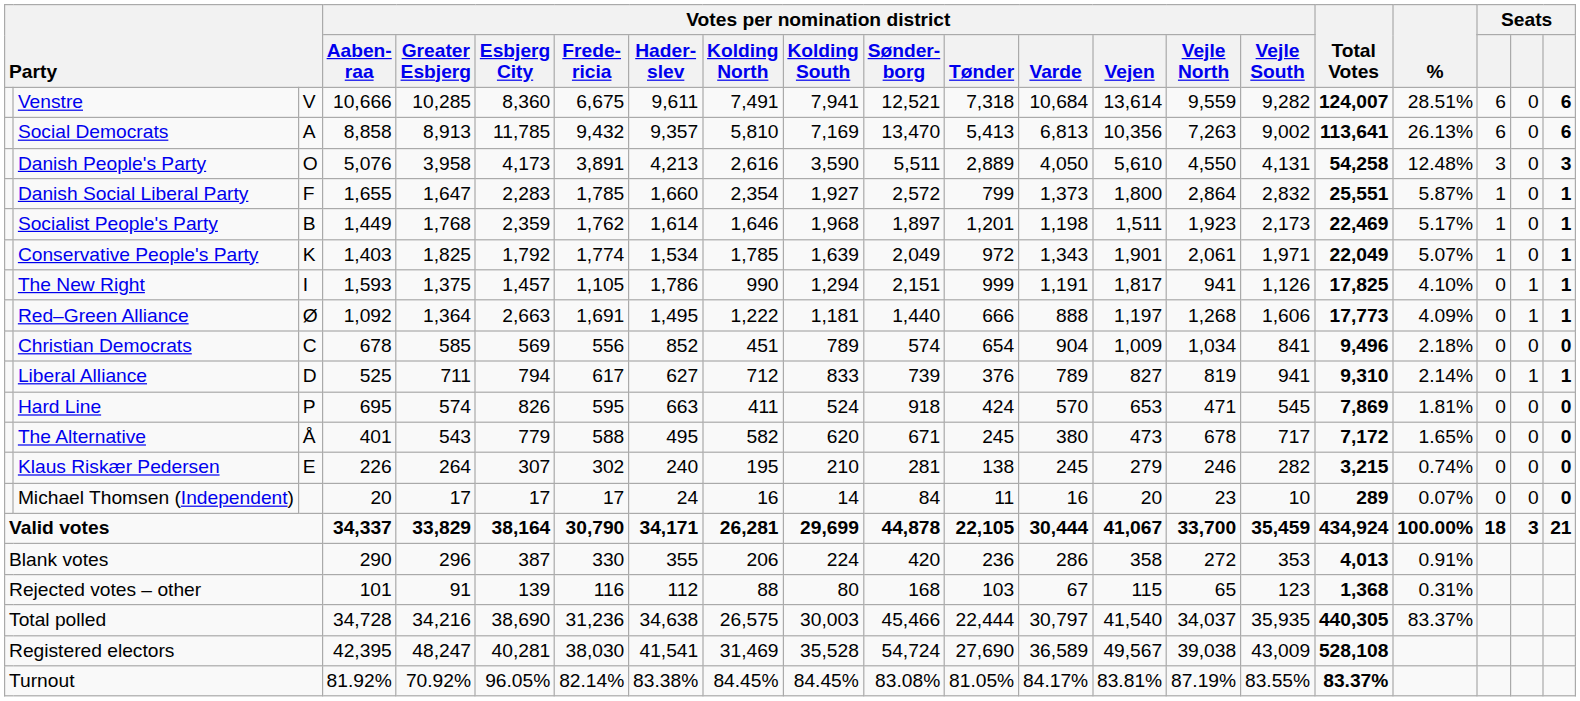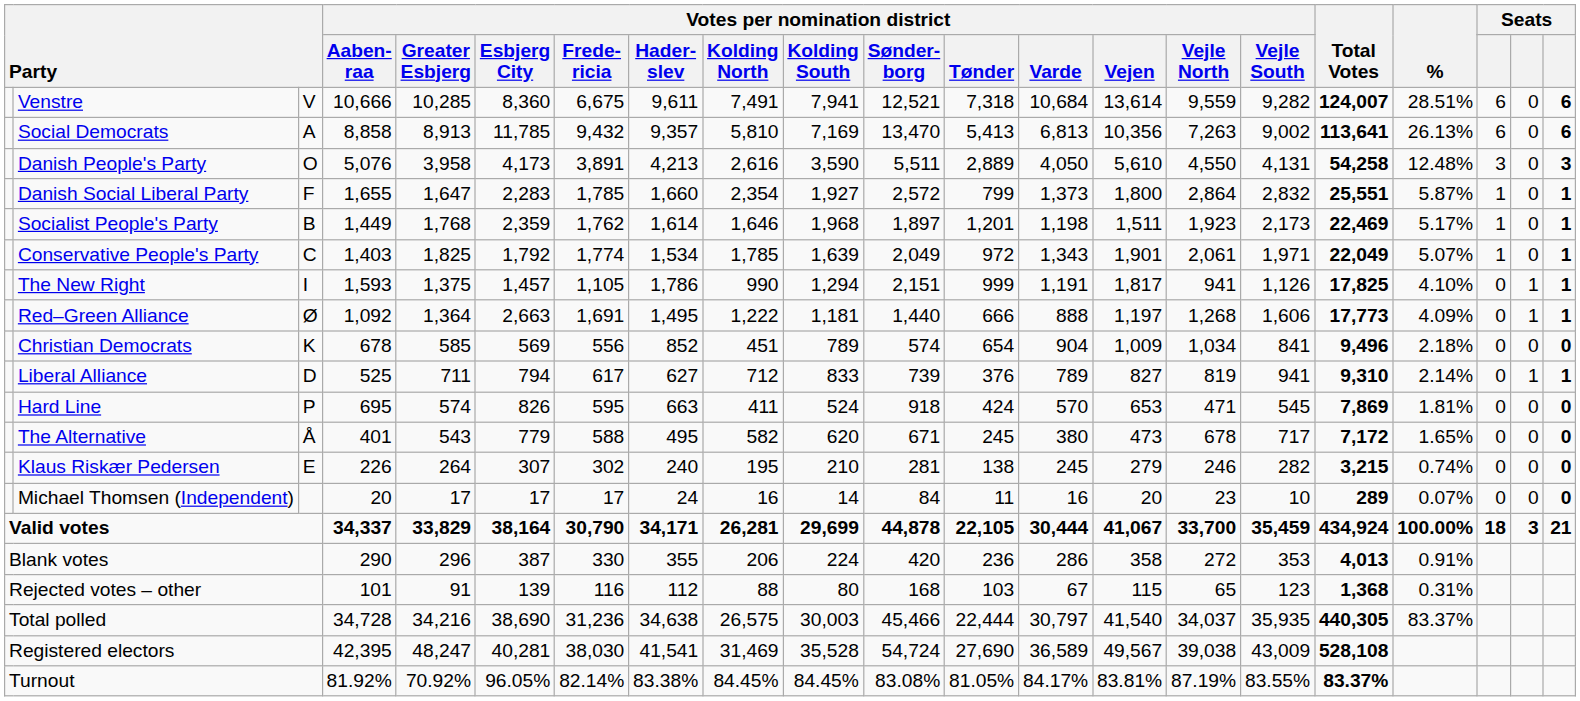 <table class="wikitable" border="1" style="text-align:right;">
 <tr>
 <th style="text-align:left;" valign=bottom rowspan=2 colspan=3>Party</th>
 <th colspan=13>Votes per nomination district</th>
 <th align=center valign=bottom rowspan=2 width="50">Total Votes</th>
 <th align=center valign=bottom rowspan=2 width="50">%</th>
 <th colspan=3>Seats</th>
 </tr>
 <tr>
 <th align=center valign=bottom width="50"><a href='#'>Aaben- raa</a></th>
 <th align="center" valign="bottom" width="50"><a href='#'>Greater Esbjerg</a></th>
 <th align="center" valign="bottom" width="50"><a href='#'>Esbjerg City</a></th>
 <th align="center" valign="bottom" width="50"><a href='#'>Frede- ricia</a></th>
 <th align="center" valign="bottom" width="50"><a href='#'>Hader- slev</a></th>
 <th align="center" valign="bottom" width="50"><a href='#'>Kolding North</a></th>
 <th align="center" valign="bottom" width="50"><a href='#'>Kolding South</a></th>
 <th align="center" valign="bottom" width="50"><a href='#'>Sønder- borg</a></th>
 <th align="center" valign="bottom" width="50"><a href='#'>Tønder</a></th>
 <th align="center" valign="bottom" width="50"><a href='#'>Varde</a></th>
 <th align="center" valign="bottom" width="50"><a href='#'>Vejen</a></th>
 <th align="center" valign="bottom" width="50"><a href='#'>Vejle North</a></th>
 <th align="center" valign="bottom" width="50"><a href='#'>Vejle South</a></th>
 <th align="center" valign="bottom" width="20"><small></small></th>
 <th align=center valign=bottom width="20"><small><a href='#'></a></small></th>
 <th align=center valign=bottom width="20"><small></small></th>
 </tr>
 <tr>
 <td></td>
 <td align=left><a href='#'>Venstre</a></td>
 <td align=left>V</td>
 <td>10,666</td>
 <td>10,285</td>
 <td>8,360</td>
 <td>6,675</td>
 <td>9,611</td>
 <td>7,491</td>
 <td>7,941</td>
 <td>12,521</td>
 <td>7,318</td>
 <td>10,684</td>
 <td>13,614</td>
 <td>9,559</td>
 <td>9,282</td>
 <td><strong>124,007</strong></td>
 <td>28.51%</td>
 <td>6</td>
 <td>0</td>
 <td><strong>6</strong></td>
 </tr>
 <tr>
 <td></td>
 <td align=left><a href='#'>Social Democrats</a></td>
 <td align=left>A</td>
 <td>8,858</td>
 <td>8,913</td>
 <td>11,785</td>
 <td>9,432</td>
 <td>9,357</td>
 <td>5,810</td>
 <td>7,169</td>
 <td>13,470</td>
 <td>5,413</td>
 <td>6,813</td>
 <td>10,356</td>
 <td>7,263</td>
 <td>9,002</td>
 <td><strong>113,641</strong></td>
 <td>26.13%</td>
 <td>6</td>
 <td>0</td>
 <td><strong>6</strong></td>
 </tr>
 <tr>
 <td></td>
 <td align=left><a href='#'>Danish People's Party</a></td>
 <td align=left>O</td>
 <td>5,076</td>
 <td>3,958</td>
 <td>4,173</td>
 <td>3,891</td>
 <td>4,213</td>
 <td>2,616</td>
 <td>3,590</td>
 <td>5,511</td>
 <td>2,889</td>
 <td>4,050</td>
 <td>5,610</td>
 <td>4,550</td>
 <td>4,131</td>
 <td><strong>54,258</strong></td>
 <td>12.48%</td>
 <td>3</td>
 <td>0</td>
 <td><strong>3</strong></td>
 </tr>
 <tr>
 <td></td>
 <td align=left><a href='#'>Danish Social Liberal Party</a></td>
 <td align=left>F</td>
 <td>1,655</td>
 <td>1,647</td>
 <td>2,283</td>
 <td>1,785</td>
 <td>1,660</td>
 <td>2,354</td>
 <td>1,927</td>
 <td>2,572</td>
 <td>799</td>
 <td>1,373</td>
 <td>1,800</td>
 <td>2,864</td>
 <td>2,832</td>
 <td><strong>25,551</strong></td>
 <td>5.87%</td>
 <td>1</td>
 <td>0</td>
 <td><strong>1</strong></td>
 </tr>
 <tr>
 <td></td>
 <td align=left><a href='#'>Socialist People's Party</a></td>
 <td align=left>B</td>
 <td>1,449</td>
 <td>1,768</td>
 <td>2,359</td>
 <td>1,762</td>
 <td>1,614</td>
 <td>1,646</td>
 <td>1,968</td>
 <td>1,897</td>
 <td>1,201</td>
 <td>1,198</td>
 <td>1,511</td>
 <td>1,923</td>
 <td>2,173</td>
 <td><strong>22,469</strong></td>
 <td>5.17%</td>
 <td>1</td>
 <td>0</td>
 <td><strong>1</strong></td>
 </tr>
 <tr>
 <td></td>
 <td align=left style="white-space: nowrap;"><a href='#'>Conservative People's Party</a></td>
-<td align=left>K</td>
+<td align=left>C</td>
 <td>1,403</td>
 <td>1,825</td>
 <td>1,792</td>
 <td>1,774</td>
 <td>1,534</td>
 <td>1,785</td>
 <td>1,639</td>
 <td>2,049</td>
 <td>972</td>
 <td>1,343</td>
 <td>1,901</td>
 <td>2,061</td>
 <td>1,971</td>
 <td><strong>22,049</strong></td>
 <td>5.07%</td>
 <td>1</td>
 <td>0</td>
 <td><strong>1</strong></td>
 </tr>
 <tr>
 <td></td>
 <td align=left><a href='#'>The New Right</a></td>
 <td align=left>I</td>
 <td>1,593</td>
 <td>1,375</td>
 <td>1,457</td>
 <td>1,105</td>
 <td>1,786</td>
 <td>990</td>
 <td>1,294</td>
 <td>2,151</td>
 <td>999</td>
 <td>1,191</td>
 <td>1,817</td>
 <td>941</td>
 <td>1,126</td>
 <td><strong>17,825</strong></td>
 <td>4.10%</td>
 <td>0</td>
 <td>1</td>
 <td><strong>1</strong></td>
 </tr>
 <tr>
 <td></td>
 <td align=left><a href='#'>Red–Green Alliance</a></td>
 <td align=left>Ø</td>
 <td>1,092</td>
 <td>1,364</td>
 <td>2,663</td>
 <td>1,691</td>
 <td>1,495</td>
 <td>1,222</td>
 <td>1,181</td>
 <td>1,440</td>
 <td>666</td>
 <td>888</td>
 <td>1,197</td>
 <td>1,268</td>
 <td>1,606</td>
 <td><strong>17,773</strong></td>
 <td>4.09%</td>
 <td>0</td>
 <td>1</td>
 <td><strong>1</strong></td>
 </tr>
 <tr>
 <td></td>
 <td align=left><a href='#'>Christian Democrats</a></td>
-<td align=left>C</td>
+<td align=left>K</td>
 <td>678</td>
 <td>585</td>
 <td>569</td>
 <td>556</td>
 <td>852</td>
 <td>451</td>
 <td>789</td>
 <td>574</td>
 <td>654</td>
 <td>904</td>
 <td>1,009</td>
 <td>1,034</td>
 <td>841</td>
 <td><strong>9,496</strong></td>
 <td>2.18%</td>
 <td>0</td>
 <td>0</td>
 <td><strong>0</strong></td>
 </tr>
 <tr>
 <td></td>
 <td align=left><a href='#'>Liberal Alliance</a></td>
 <td align=left>D</td>
 <td>525</td>
 <td>711</td>
 <td>794</td>
 <td>617</td>
 <td>627</td>
 <td>712</td>
 <td>833</td>
 <td>739</td>
 <td>376</td>
 <td>789</td>
 <td>827</td>
 <td>819</td>
 <td>941</td>
 <td><strong>9,310</strong></td>
 <td>2.14%</td>
 <td>0</td>
 <td>1</td>
 <td><strong>1</strong></td>
 </tr>
 <tr>
 <td></td>
 <td align=left><a href='#'>Hard Line</a></td>
 <td align=left>P</td>
 <td>695</td>
 <td>574</td>
 <td>826</td>
 <td>595</td>
 <td>663</td>
 <td>411</td>
 <td>524</td>
 <td>918</td>
 <td>424</td>
 <td>570</td>
 <td>653</td>
 <td>471</td>
 <td>545</td>
 <td><strong>7,869</strong></td>
 <td>1.81%</td>
 <td>0</td>
 <td>0</td>
 <td><strong>0</strong></td>
 </tr>
 <tr>
 <td></td>
 <td align=left><a href='#'>The Alternative</a></td>
 <td align=left>Å</td>
 <td>401</td>
 <td>543</td>
 <td>779</td>
 <td>588</td>
 <td>495</td>
 <td>582</td>
 <td>620</td>
 <td>671</td>
 <td>245</td>
 <td>380</td>
 <td>473</td>
 <td>678</td>
 <td>717</td>
 <td><strong>7,172</strong></td>
 <td>1.65%</td>
 <td>0</td>
 <td>0</td>
 <td><strong>0</strong></td>
 </tr>
 <tr>
 <td></td>
 <td align=left><a href='#'>Klaus Riskær Pedersen</a></td>
 <td align=left>E</td>
 <td>226</td>
 <td>264</td>
 <td>307</td>
 <td>302</td>
 <td>240</td>
 <td>195</td>
 <td>210</td>
 <td>281</td>
 <td>138</td>
 <td>245</td>
 <td>279</td>
 <td>246</td>
 <td>282</td>
 <td><strong>3,215</strong></td>
 <td>0.74%</td>
 <td>0</td>
 <td>0</td>
 <td><strong>0</strong></td>
 </tr>
 <tr>
 <td></td>
 <td align=left>Michael Thomsen (<a href='#'>Independent</a>)</td>
 <td></td>
 <td>20</td>
 <td>17</td>
 <td>17</td>
 <td>17</td>
 <td>24</td>
 <td>16</td>
 <td>14</td>
 <td>84</td>
 <td>11</td>
 <td>16</td>
 <td>20</td>
 <td>23</td>
 <td>10</td>
 <td><strong>289</strong></td>
 <td>0.07%</td>
 <td>0</td>
 <td>0</td>
 <td><strong>0</strong></td>
 </tr>
 <tr style="font-weight:bold">
 <td align=left colspan=3>Valid votes</td>
 <td>34,337</td>
 <td>33,829</td>
 <td>38,164</td>
 <td>30,790</td>
 <td>34,171</td>
 <td>26,281</td>
 <td>29,699</td>
 <td>44,878</td>
 <td>22,105</td>
 <td>30,444</td>
 <td>41,067</td>
 <td>33,700</td>
 <td>35,459</td>
 <td>434,924</td>
 <td>100.00%</td>
 <td>18</td>
 <td>3</td>
 <td>21</td>
 </tr>
 <tr>
 <td align=left colspan=3>Blank votes</td>
 <td>290</td>
 <td>296</td>
 <td>387</td>
 <td>330</td>
 <td>355</td>
 <td>206</td>
 <td>224</td>
 <td>420</td>
 <td>236</td>
 <td>286</td>
 <td>358</td>
 <td>272</td>
 <td>353</td>
 <td><strong>4,013</strong></td>
 <td>0.91%</td>
 <td></td>
 <td></td>
 <td></td>
 </tr>
 <tr>
 <td align=left colspan=3>Rejected votes – other</td>
 <td>101</td>
 <td>91</td>
 <td>139</td>
 <td>116</td>
 <td>112</td>
 <td>88</td>
 <td>80</td>
 <td>168</td>
 <td>103</td>
 <td>67</td>
 <td>115</td>
 <td>65</td>
 <td>123</td>
 <td><strong>1,368</strong></td>
 <td>0.31%</td>
 <td></td>
 <td></td>
 <td></td>
 </tr>
 <tr>
 <td align=left colspan=3>Total polled</td>
 <td>34,728</td>
 <td>34,216</td>
 <td>38,690</td>
 <td>31,236</td>
 <td>34,638</td>
 <td>26,575</td>
 <td>30,003</td>
 <td>45,466</td>
 <td>22,444</td>
 <td>30,797</td>
 <td>41,540</td>
 <td>34,037</td>
 <td>35,935</td>
 <td><strong>440,305</strong></td>
 <td>83.37%</td>
 <td></td>
 <td></td>
 <td></td>
 </tr>
 <tr>
 <td align=left colspan=3>Registered electors</td>
 <td>42,395</td>
 <td>48,247</td>
 <td>40,281</td>
 <td>38,030</td>
 <td>41,541</td>
 <td>31,469</td>
 <td>35,528</td>
 <td>54,724</td>
 <td>27,690</td>
 <td>36,589</td>
 <td>49,567</td>
 <td>39,038</td>
 <td>43,009</td>
 <td><strong>528,108</strong></td>
 <td></td>
 <td></td>
 <td></td>
 <td></td>
 </tr>
 <tr>
 <td align=left colspan=3>Turnout</td>
 <td>81.92%</td>
 <td>70.92%</td>
 <td>96.05%</td>
 <td>82.14%</td>
 <td>83.38%</td>
 <td>84.45%</td>
 <td>84.45%</td>
 <td>83.08%</td>
 <td>81.05%</td>
 <td>84.17%</td>
 <td>83.81%</td>
 <td>87.19%</td>
 <td>83.55%</td>
 <td><strong>83.37%</strong></td>
 <td></td>
 <td></td>
 <td></td>
 <td></td>
 </tr>
 </table>
